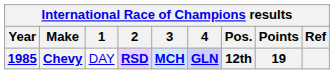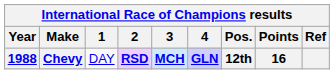 <table class="wikitable" style="text-align:center; font-size:75%">
 <tr>
 <th colspan=9><a href='#'>International Race of Champions</a> results</th>
 </tr>
 <tr>
 <th>Year</th>
 <th>Make</th>
 <th>1</th>
 <th>2</th>
 <th>3</th>
 <th>4</th>
 <th>Pos.</th>
 <th>Points</th>
 <th>Ref</th>
 </tr>
 <tr>
-<th><a href='#'>1985</a></th>
+<th><a href='#'>1988</a></th>
 <th><a href='#'>Chevy</a></th>
 <td><a href='#'>DAY</a></td>
 <td style="background:#EFCFFF;"><strong><a href='#'>RSD</a></strong><br></td>
 <td style="background:#CFEAFF;"><strong><a href='#'>MCH</a></strong><br></td>
 <td style="background:#CFCFFF;"><strong><a href='#'>GLN</a><br></strong></td>
 <th>12th</th>
-<th>19</th>
+<th>16</th>
 <th></th>
 </tr>
 </table>
